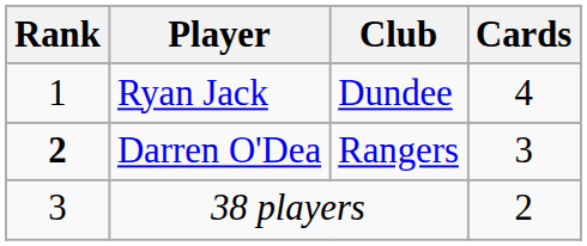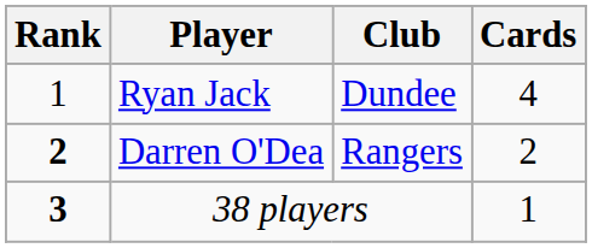 <table class="wikitable" style="text-align:center">
 <tr>
 <th>Rank</th>
 <th>Player</th>
 <th>Club</th>
 <th>Cards</th>
 </tr>
 <tr>
 <td>1</td>
 <td align="left"> <a href='#'>Ryan Jack</a></td>
 <td align="left"><a href='#'>Dundee</a></td>
 <td>4</td>
 </tr>
 <tr>
 <td><strong>2</strong></td>
 <td align="left"> <a href='#'>Darren O'Dea</a></td>
 <td align="left"><a href='#'>Rangers</a></td>
-<td>3</td>
+<td>2</td>
 </tr>
 <tr>
-<td>3</td>
+<td><strong>3</strong></td>
 <td colspan="2"><em>38 players</em></td>
-<td>2</td>
+<td>1</td>
 </tr>
 </table>
